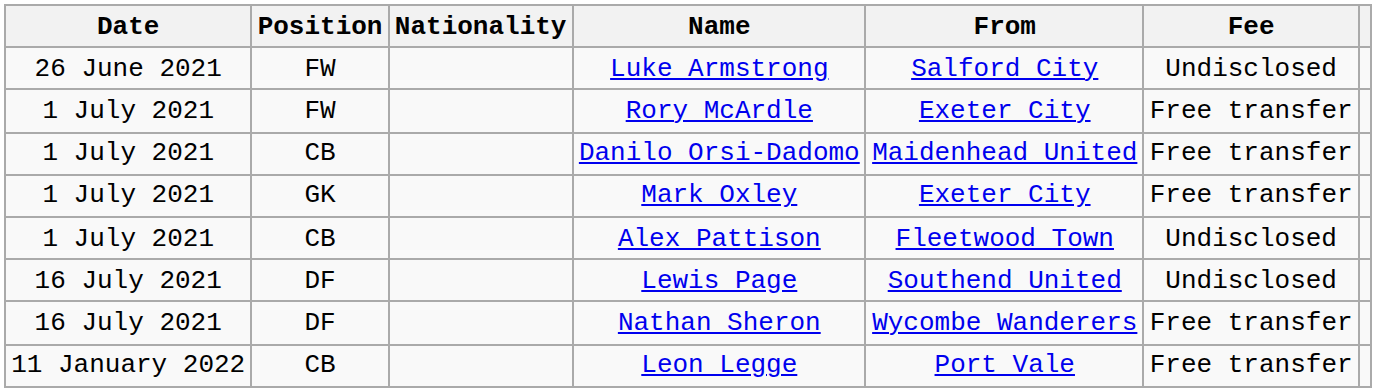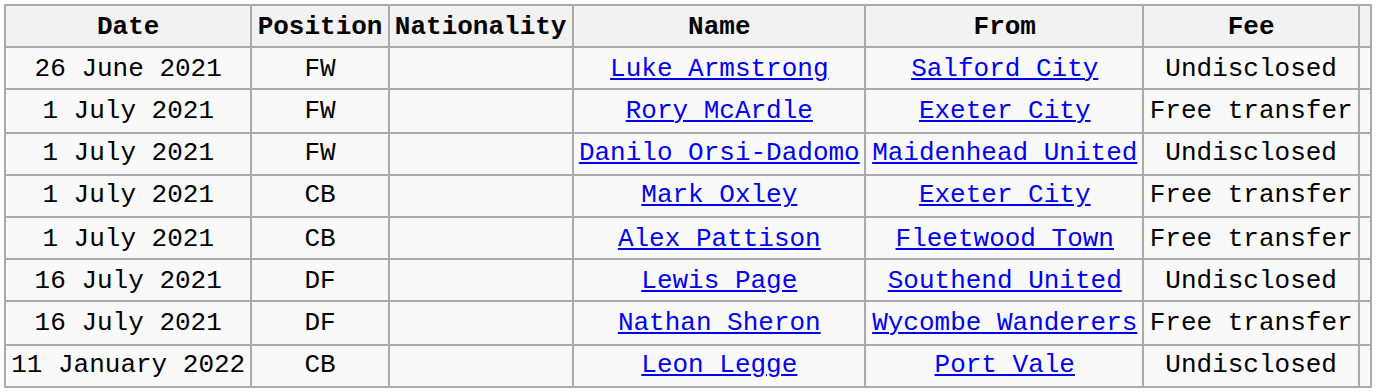 <table class="wikitable" style="text-align:center;">
 <tr>
 <th>Date</th>
 <th>Position</th>
 <th>Nationality</th>
 <th>Name</th>
 <th>From</th>
 <th>Fee</th>
 <th></th>
 </tr>
 <tr>
 <td>26 June 2021</td>
 <td>FW</td>
 <td></td>
 <td><a href='#'>Luke Armstrong</a></td>
 <td> <a href='#'>Salford City</a></td>
 <td>Undisclosed</td>
 <td></td>
 </tr>
 <tr>
 <td>1 July 2021</td>
 <td>FW</td>
 <td></td>
 <td><a href='#'>Rory McArdle</a></td>
 <td> <a href='#'>Exeter City</a></td>
 <td>Free transfer</td>
 <td></td>
 </tr>
 <tr>
 <td>1 July 2021</td>
-<td>CB</td>
+<td>FW</td>
 <td></td>
 <td><a href='#'>Danilo Orsi-Dadomo</a></td>
 <td> <a href='#'>Maidenhead United</a></td>
-<td>Free transfer</td>
+<td>Undisclosed</td>
 <td></td>
 </tr>
 <tr>
 <td>1 July 2021</td>
-<td>GK</td>
+<td>CB</td>
 <td></td>
 <td><a href='#'>Mark Oxley</a></td>
 <td> <a href='#'>Exeter City</a></td>
 <td>Free transfer</td>
 <td></td>
 </tr>
 <tr>
 <td>1 July 2021</td>
 <td>CB</td>
 <td></td>
 <td><a href='#'>Alex Pattison</a></td>
 <td> <a href='#'>Fleetwood Town</a></td>
-<td>Undisclosed</td>
+<td>Free transfer</td>
 <td></td>
 </tr>
 <tr>
 <td>16 July 2021</td>
 <td>DF</td>
 <td></td>
 <td><a href='#'>Lewis Page</a></td>
 <td> <a href='#'>Southend United</a></td>
 <td>Undisclosed</td>
 <td></td>
 </tr>
 <tr>
 <td>16 July 2021</td>
 <td>DF</td>
 <td></td>
 <td><a href='#'>Nathan Sheron</a></td>
 <td> <a href='#'>Wycombe Wanderers</a></td>
 <td>Free transfer</td>
 <td></td>
 </tr>
 <tr>
 <td>11 January 2022</td>
 <td>CB</td>
 <td></td>
 <td><a href='#'>Leon Legge</a></td>
 <td> <a href='#'>Port Vale</a></td>
-<td>Free transfer</td>
+<td>Undisclosed</td>
 <td></td>
 </tr>
 </table>
